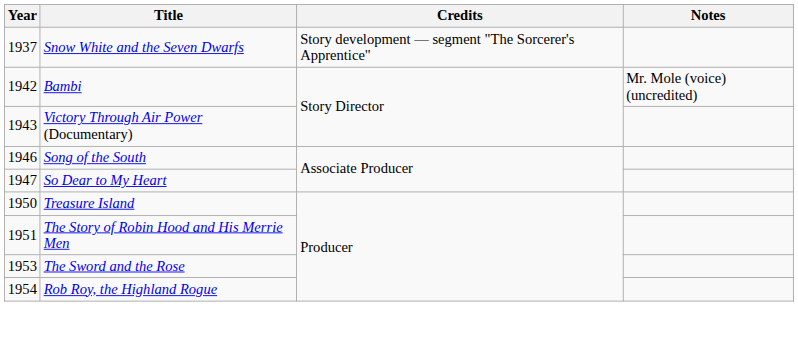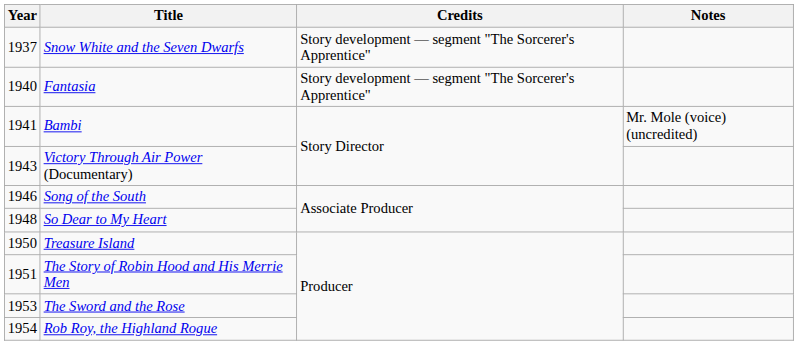 <table class="wikitable sortable">
 <tr>
 <th>Year</th>
 <th>Title</th>
 <th>Credits</th>
 <th>Notes</th>
 </tr>
 <tr>
 <td>1937</td>
 <td><em><a href='#'>Snow White and the Seven Dwarfs</a></em></td>
 <td>Story development — segment "The Sorcerer's Apprentice"</td>
 <td></td>
 </tr>
 <tr>
-<td>1942</td>
+<td>1940</td>
+<td><em><a href='#'>Fantasia</a></em></td>
+<td>Story development — segment "The Sorcerer's Apprentice"</td>
+<td></td>
+</tr>
+<tr>
+<td>1941</td>
 <td><em><a href='#'>Bambi</a></em></td>
 <td rowspan="2">Story Director</td>
 <td>Mr. Mole (voice) (uncredited)</td>
 </tr>
 <tr>
 <td>1943</td>
 <td><em><a href='#'>Victory Through Air Power</a></em> (Documentary)</td>
 <td></td>
 </tr>
 <tr>
 <td>1946</td>
 <td><em><a href='#'>Song of the South</a></em></td>
 <td rowspan="2">Associate Producer</td>
 <td></td>
 </tr>
 <tr>
-<td>1947</td>
+<td>1948</td>
 <td><em><a href='#'>So Dear to My Heart</a></em></td>
 <td></td>
 </tr>
 <tr>
 <td>1950</td>
 <td><em><a href='#'>Treasure Island</a></em></td>
 <td rowspan="4">Producer</td>
 <td></td>
 </tr>
 <tr>
 <td>1951</td>
 <td><em><a href='#'>The Story of Robin Hood and His Merrie Men</a></em></td>
 <td></td>
 </tr>
 <tr>
 <td>1953</td>
 <td><em><a href='#'>The Sword and the Rose</a></em></td>
 <td></td>
 </tr>
 <tr>
 <td>1954</td>
 <td><em><a href='#'>Rob Roy, the Highland Rogue</a></em></td>
 <td></td>
 </tr>
 </table>
